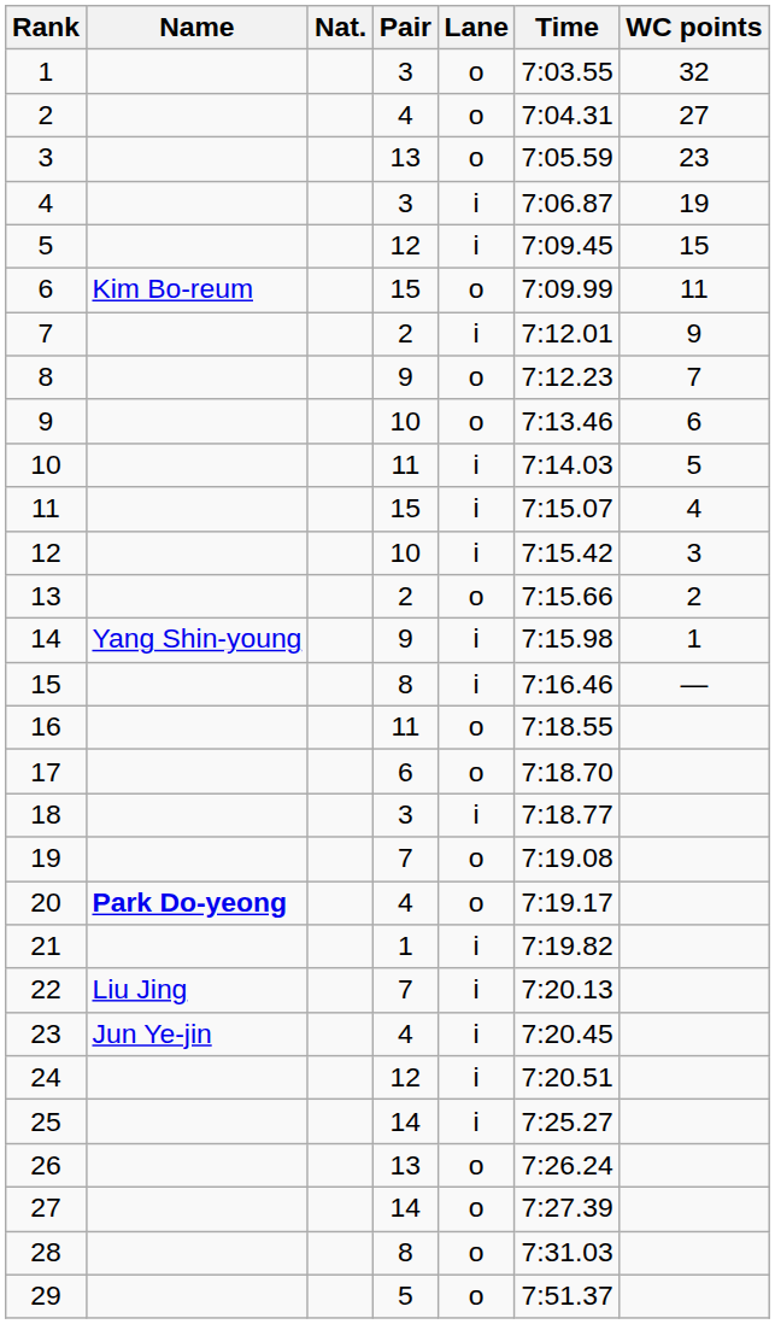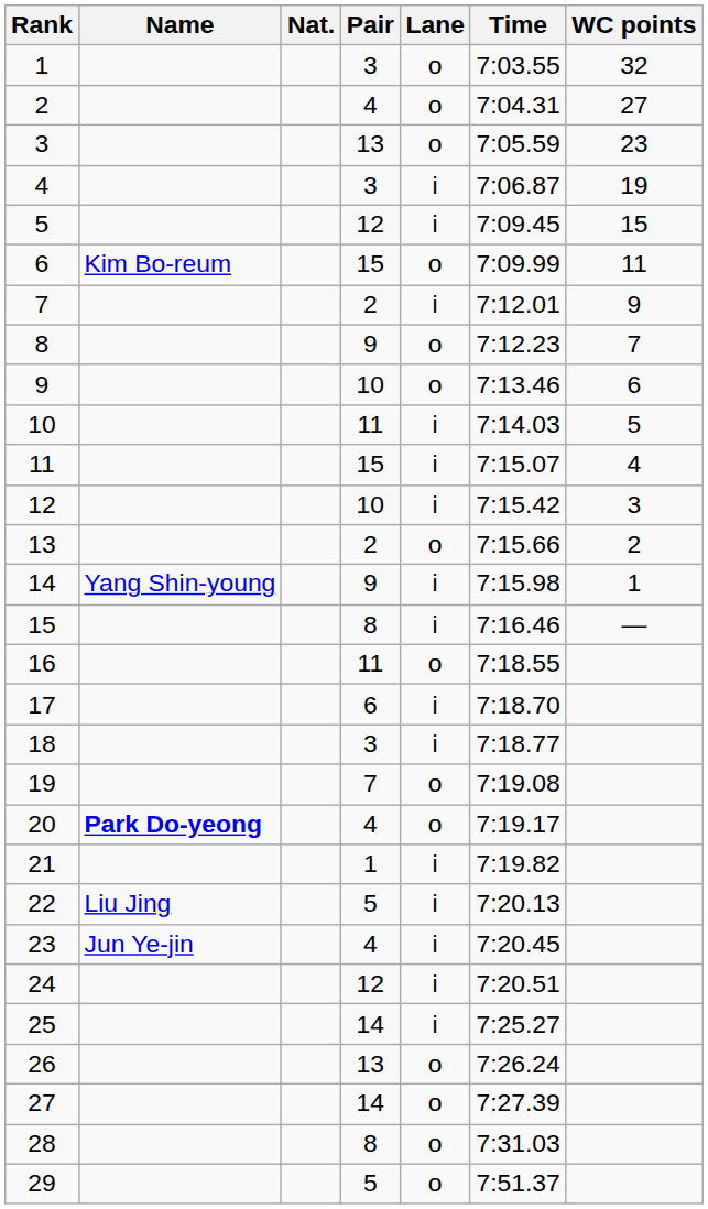 <table class="wikitable sortable" style="text-align:center">
 <tr>
 <th>Rank</th>
 <th>Name</th>
 <th>Nat.</th>
 <th>Pair</th>
 <th>Lane</th>
 <th>Time</th>
 <th>WC points</th>
 </tr>
 <tr>
 <td>1</td>
 <td align=left></td>
 <td></td>
 <td>3</td>
 <td>o</td>
 <td>7:03.55</td>
 <td>32</td>
 </tr>
 <tr>
 <td>2</td>
 <td align=left></td>
 <td></td>
 <td>4</td>
 <td>o</td>
 <td>7:04.31</td>
 <td>27</td>
 </tr>
 <tr>
 <td>3</td>
 <td align=left></td>
 <td></td>
 <td>13</td>
 <td>o</td>
 <td>7:05.59</td>
 <td>23</td>
 </tr>
 <tr>
 <td>4</td>
 <td align=left></td>
 <td></td>
 <td>3</td>
 <td>i</td>
 <td>7:06.87</td>
 <td>19</td>
 </tr>
 <tr>
 <td>5</td>
 <td align=left></td>
 <td></td>
 <td>12</td>
 <td>i</td>
 <td>7:09.45</td>
 <td>15</td>
 </tr>
 <tr>
 <td>6</td>
 <td align=left><a href='#'>Kim Bo-reum</a></td>
 <td></td>
 <td>15</td>
 <td>o</td>
 <td>7:09.99</td>
 <td>11</td>
 </tr>
 <tr>
 <td>7</td>
 <td align=left></td>
 <td></td>
 <td>2</td>
 <td>i</td>
 <td>7:12.01</td>
 <td>9</td>
 </tr>
 <tr>
 <td>8</td>
 <td align=left></td>
 <td></td>
 <td>9</td>
 <td>o</td>
 <td>7:12.23</td>
 <td>7</td>
 </tr>
 <tr>
 <td>9</td>
 <td align=left></td>
 <td></td>
 <td>10</td>
 <td>o</td>
 <td>7:13.46</td>
 <td>6</td>
 </tr>
 <tr>
 <td>10</td>
 <td align=left></td>
 <td></td>
 <td>11</td>
 <td>i</td>
 <td>7:14.03</td>
 <td>5</td>
 </tr>
 <tr>
 <td>11</td>
 <td align=left></td>
 <td></td>
 <td>15</td>
 <td>i</td>
 <td>7:15.07</td>
 <td>4</td>
 </tr>
 <tr>
 <td>12</td>
 <td align=left></td>
 <td></td>
 <td>10</td>
 <td>i</td>
 <td>7:15.42</td>
 <td>3</td>
 </tr>
 <tr>
 <td>13</td>
 <td align=left></td>
 <td></td>
 <td>2</td>
 <td>o</td>
 <td>7:15.66</td>
 <td>2</td>
 </tr>
 <tr>
 <td>14</td>
 <td align=left><a href='#'>Yang Shin-young</a></td>
 <td></td>
 <td>9</td>
 <td>i</td>
 <td>7:15.98</td>
 <td>1</td>
 </tr>
 <tr>
 <td>15</td>
 <td align=left></td>
 <td></td>
 <td>8</td>
 <td>i</td>
 <td>7:16.46</td>
 <td>—</td>
 </tr>
 <tr>
 <td>16</td>
 <td align=left></td>
 <td></td>
 <td>11</td>
 <td>o</td>
 <td>7:18.55</td>
 <td></td>
 </tr>
 <tr>
 <td>17</td>
 <td align=left></td>
 <td></td>
 <td>6</td>
-<td>o</td>
+<td>i</td>
 <td>7:18.70</td>
 <td></td>
 </tr>
 <tr>
 <td>18</td>
 <td align=left></td>
 <td></td>
 <td>3</td>
 <td>i</td>
 <td>7:18.77</td>
 <td></td>
 </tr>
 <tr>
 <td>19</td>
 <td align=left></td>
 <td></td>
 <td>7</td>
 <td>o</td>
 <td>7:19.08</td>
 <td></td>
 </tr>
 <tr>
 <td>20</td>
 <td align=left><strong><a href='#'>Park Do-yeong</a></strong></td>
 <td></td>
 <td>4</td>
 <td>o</td>
 <td>7:19.17</td>
 <td></td>
 </tr>
 <tr>
 <td>21</td>
 <td align=left></td>
 <td></td>
 <td>1</td>
 <td>i</td>
 <td>7:19.82</td>
 <td></td>
 </tr>
 <tr>
 <td>22</td>
 <td align=left><a href='#'>Liu Jing</a></td>
 <td></td>
-<td>7</td>
+<td>5</td>
 <td>i</td>
 <td>7:20.13</td>
 <td></td>
 </tr>
 <tr>
 <td>23</td>
 <td align=left><a href='#'>Jun Ye-jin</a></td>
 <td></td>
 <td>4</td>
 <td>i</td>
 <td>7:20.45</td>
 <td></td>
 </tr>
 <tr>
 <td>24</td>
 <td align=left></td>
 <td></td>
 <td>12</td>
 <td>i</td>
 <td>7:20.51</td>
 <td></td>
 </tr>
 <tr>
 <td>25</td>
 <td align=left></td>
 <td></td>
 <td>14</td>
 <td>i</td>
 <td>7:25.27</td>
 <td></td>
 </tr>
 <tr>
 <td>26</td>
 <td align=left></td>
 <td></td>
 <td>13</td>
 <td>o</td>
 <td>7:26.24</td>
 <td></td>
 </tr>
 <tr>
 <td>27</td>
 <td align=left></td>
 <td></td>
 <td>14</td>
 <td>o</td>
 <td>7:27.39</td>
 <td></td>
 </tr>
 <tr>
 <td>28</td>
 <td align=left></td>
 <td></td>
 <td>8</td>
 <td>o</td>
 <td>7:31.03</td>
 <td></td>
 </tr>
 <tr>
 <td>29</td>
 <td align=left></td>
 <td></td>
 <td>5</td>
 <td>o</td>
 <td>7:51.37</td>
 <td></td>
 </tr>
 </table>
